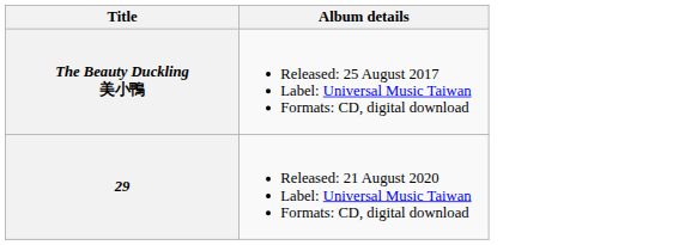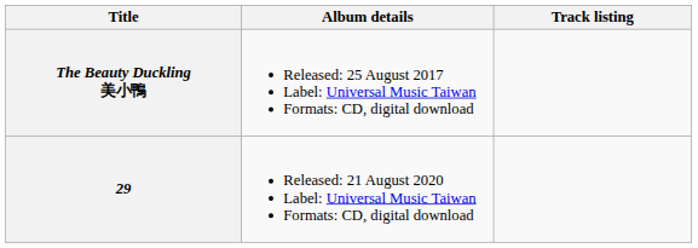 <table class="wikitable plainrowheaders" style="text-align:center;">
 <tr>
 <th style="width:15em;">Title</th>
 <th style="width:16em;">Album details</th>
+<th style="width:200px;">Track listing</th>
 </tr>
 <tr>
 <th scope="row"><em>The Beauty Duckling</em> <br>美小鴨</th>
 <td align="left"><br><ul><li>Released: 25 August 2017</li><li>Label: <a href='#'>Universal Music Taiwan</a></li><li>Formats: CD, digital download</li></ul></td>
+<td align="center"></td>
 </tr>
 <tr>
 <th scope="row"><em>29</em></th>
 <td align="left"><br><ul><li>Released: 21 August 2020</li><li>Label: <a href='#'>Universal Music Taiwan</a></li><li>Formats: CD, digital download</li></ul></td>
+<td align="center"></td>
 </tr>
 </table>
